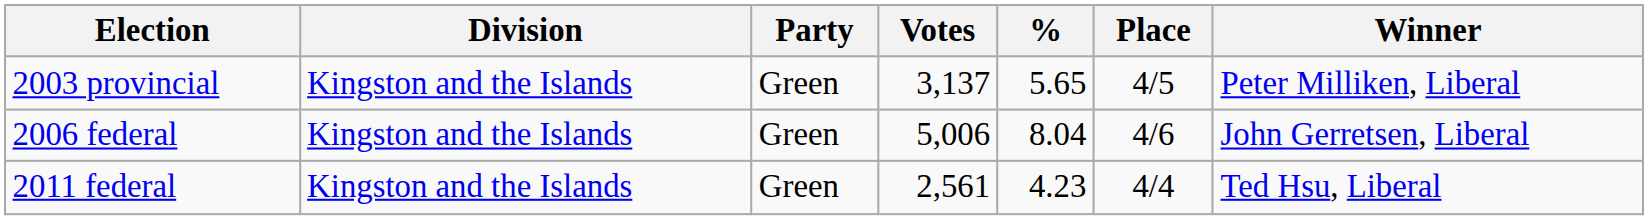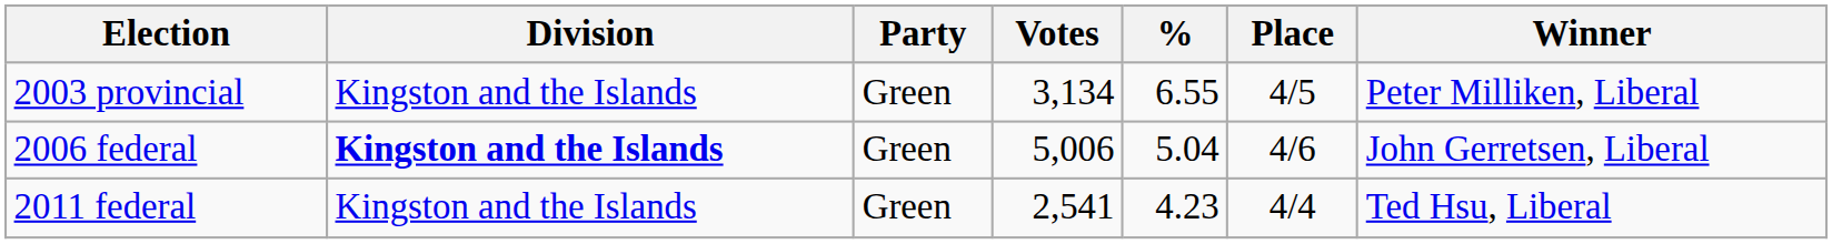 <table class="wikitable" width="800">
 <tr>
 <th align="left">Election</th>
 <th align="left">Division</th>
 <th align="left">Party</th>
 <th align="right">Votes</th>
 <th align="right">%</th>
 <th align="center">Place</th>
 <th align="center">Winner</th>
 </tr>
 <tr>
 <td align="left"><a href='#'>2003 provincial</a></td>
 <td align="left"><a href='#'>Kingston and the Islands</a></td>
 <td align="left">Green</td>
-<td align="right">3,137</td>
-<td align="right">5.65</td>
+<td align="right">3,134</td>
+<td align="right">6.55</td>
 <td align="center">4/5</td>
 <td align="left"><a href='#'>Peter Milliken</a>, <a href='#'>Liberal</a></td>
 </tr>
 <tr>
 <td align="left"><a href='#'>2006 federal</a></td>
-<td align="left"><a href='#'>Kingston and the Islands</a></td>
+<td align="left"><strong><a href='#'>Kingston and the Islands</a></strong></td>
 <td align="left">Green</td>
 <td align="right">5,006</td>
-<td align="right">8.04</td>
+<td align="right">5.04</td>
 <td align="center">4/6</td>
 <td align="left"><a href='#'>John Gerretsen</a>, <a href='#'>Liberal</a></td>
 </tr>
 <tr>
 <td align="left"><a href='#'>2011 federal</a></td>
 <td align="left"><a href='#'>Kingston and the Islands</a></td>
 <td align="left">Green</td>
-<td align="right">2,561</td>
+<td align="right">2,541</td>
 <td align="right">4.23</td>
 <td align="center">4/4</td>
 <td align="left"><a href='#'>Ted Hsu</a>, <a href='#'>Liberal</a></td>
 </tr>
 </table>
